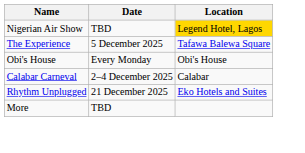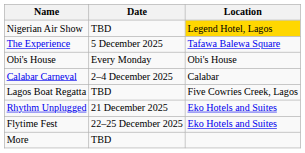 <table class="wikitable">
 <tr>
 <th>Name</th>
 <th>Date</th>
 <th>Location</th>
 </tr>
 <tr>
 <td>Nigerian Air Show</td>
 <td>TBD</td>
 <td style="background: gold;">Legend Hotel, Lagos</td>
 </tr>
 <tr>
 <td><a href='#'>The Experience</a></td>
 <td>5 December 2025</td>
 <td><a href='#'>Tafawa Balewa Square</a></td>
 </tr>
 <tr>
 <td>Obi's House</td>
 <td>Every Monday</td>
 <td>Obi's House</td>
 </tr>
 <tr>
 <td><a href='#'>Calabar Carneval</a></td>
 <td>2–4 December 2025</td>
 <td>Calabar</td>
 </tr>
 <tr>
+<td>Lagos Boat Regatta</td>
+<td>TBD</td>
+<td>Five Cowries Creek, Lagos</td>
+</tr>
+<tr>
 <td><a href='#'>Rhythm Unplugged</a></td>
 <td>21 December 2025</td>
+<td><a href='#'>Eko Hotels and Suites</a></td>
+</tr>
+<tr>
+<td>Flytime Fest</td>
+<td>22–25 December 2025</td>
 <td><a href='#'>Eko Hotels and Suites</a></td>
 </tr>
 <tr>
 <td>More</td>
 <td>TBD</td>
 <td></td>
 </tr>
 </table>
